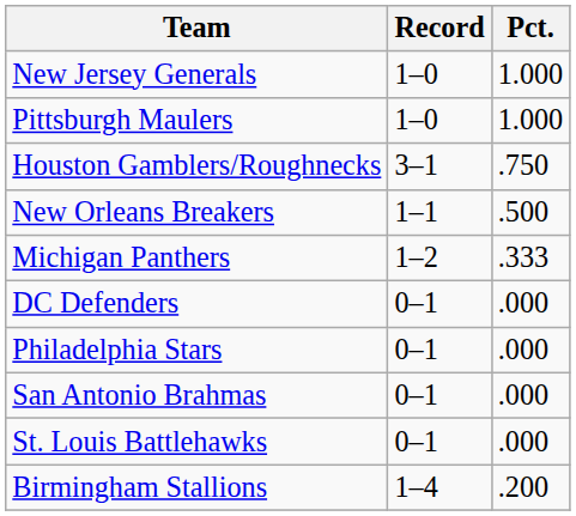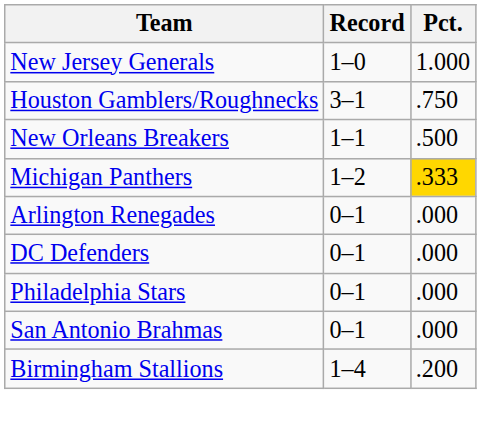 <table class="wikitable sortable">
 <tr>
 <th>Team</th>
 <th>Record</th>
 <th>Pct.</th>
 </tr>
 <tr -bgcolor=lightgray>
 <td><a href='#'>New Jersey Generals</a></td>
-<td>1–0</td>
-<td>1.000</td>
-</tr>
-<tr -bgcolor=lightgray>
-<td><a href='#'>Pittsburgh Maulers</a></td>
 <td>1–0</td>
 <td>1.000</td>
 </tr>
 <tr>
 <td><a href='#'>Houston Gamblers/Roughnecks</a></td>
 <td>3–1</td>
 <td>.750</td>
 </tr>
 <tr -bgcolor=lightgray>
 <td><a href='#'>New Orleans Breakers</a></td>
 <td>1–1</td>
 <td>.500</td>
 </tr>
 <tr>
 <td><a href='#'>Michigan Panthers</a></td>
 <td>1–2</td>
-<td>.333</td>
+<td style="background: gold;">.333</td>
+</tr>
+<tr>
+<td><a href='#'>Arlington Renegades</a></td>
+<td>0–1</td>
+<td>.000</td>
 </tr>
 <tr>
 <td><a href='#'>DC Defenders</a></td>
 <td>0–1</td>
 <td>.000</td>
 </tr>
 <tr -bgcolor=lightgray>
 <td><a href='#'>Philadelphia Stars</a></td>
 <td>0–1</td>
 <td>.000</td>
 </tr>
 <tr>
 <td><a href='#'>San Antonio Brahmas</a></td>
 <td>0–1</td>
 <td>.000</td>
 </tr>
 <tr>
-<td><a href='#'>St. Louis Battlehawks</a></td>
-<td>0–1</td>
-<td>.000</td>
-</tr>
-<tr>
 <td><a href='#'>Birmingham Stallions</a></td>
 <td>1–4</td>
 <td>.200</td>
 </tr>
 </table>
